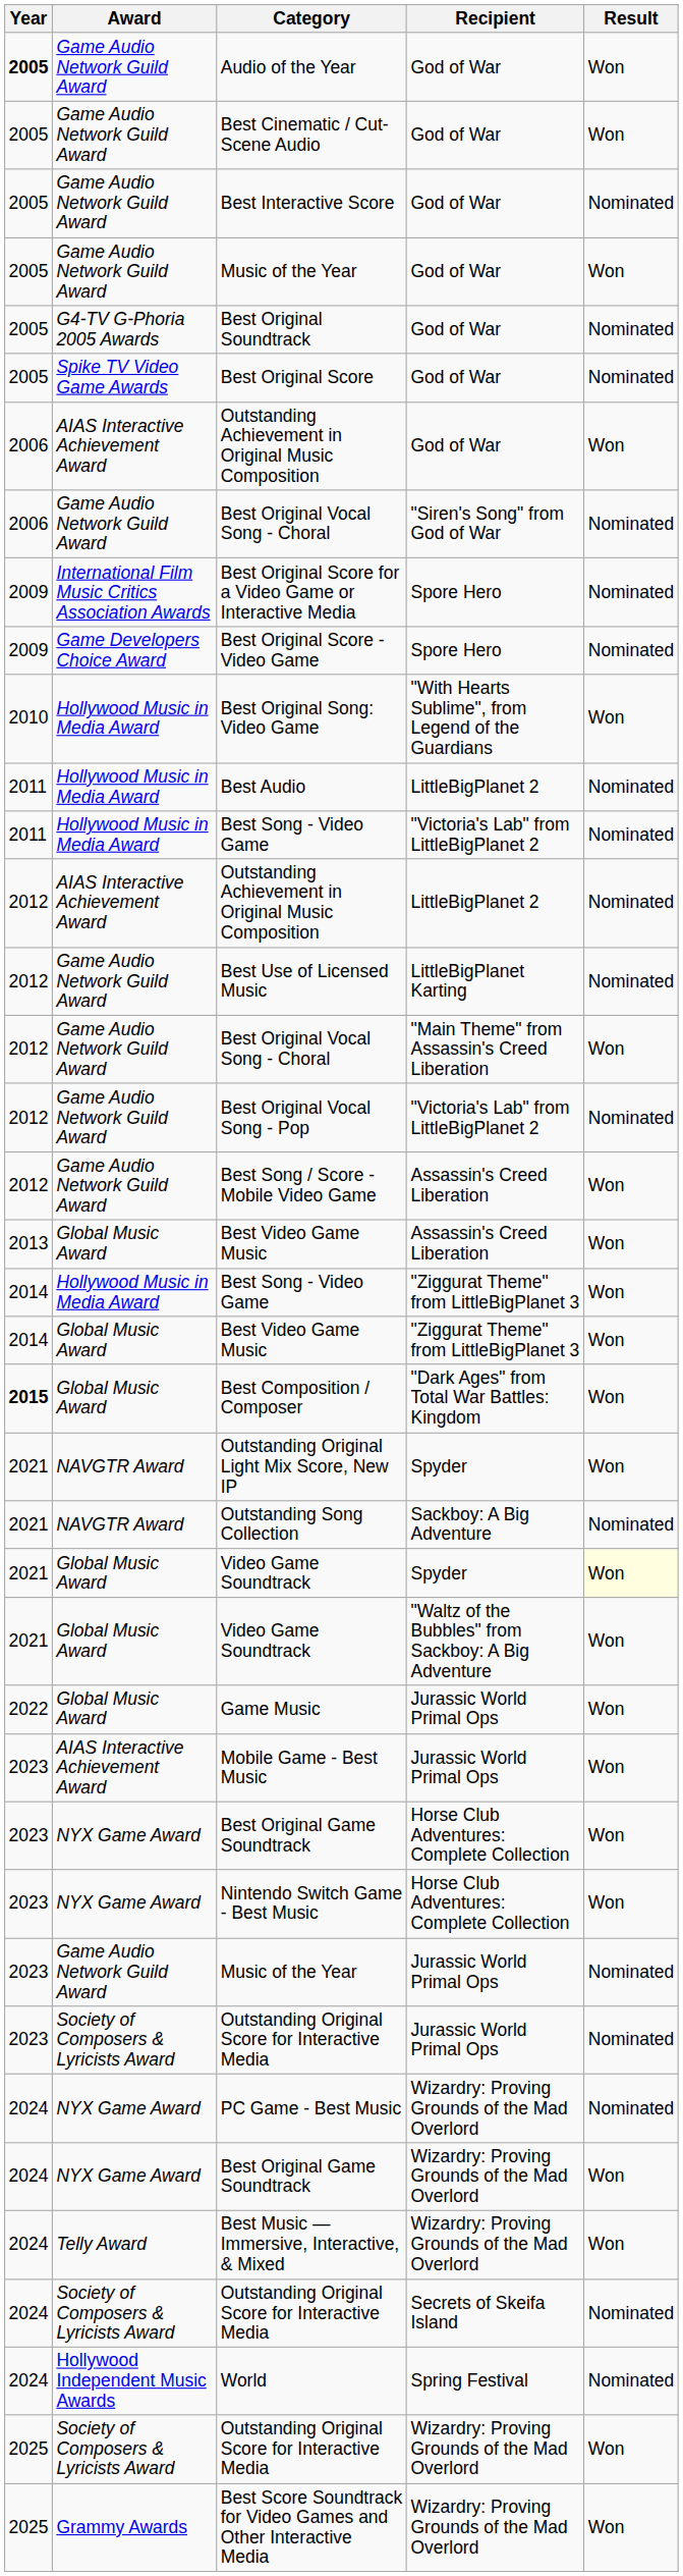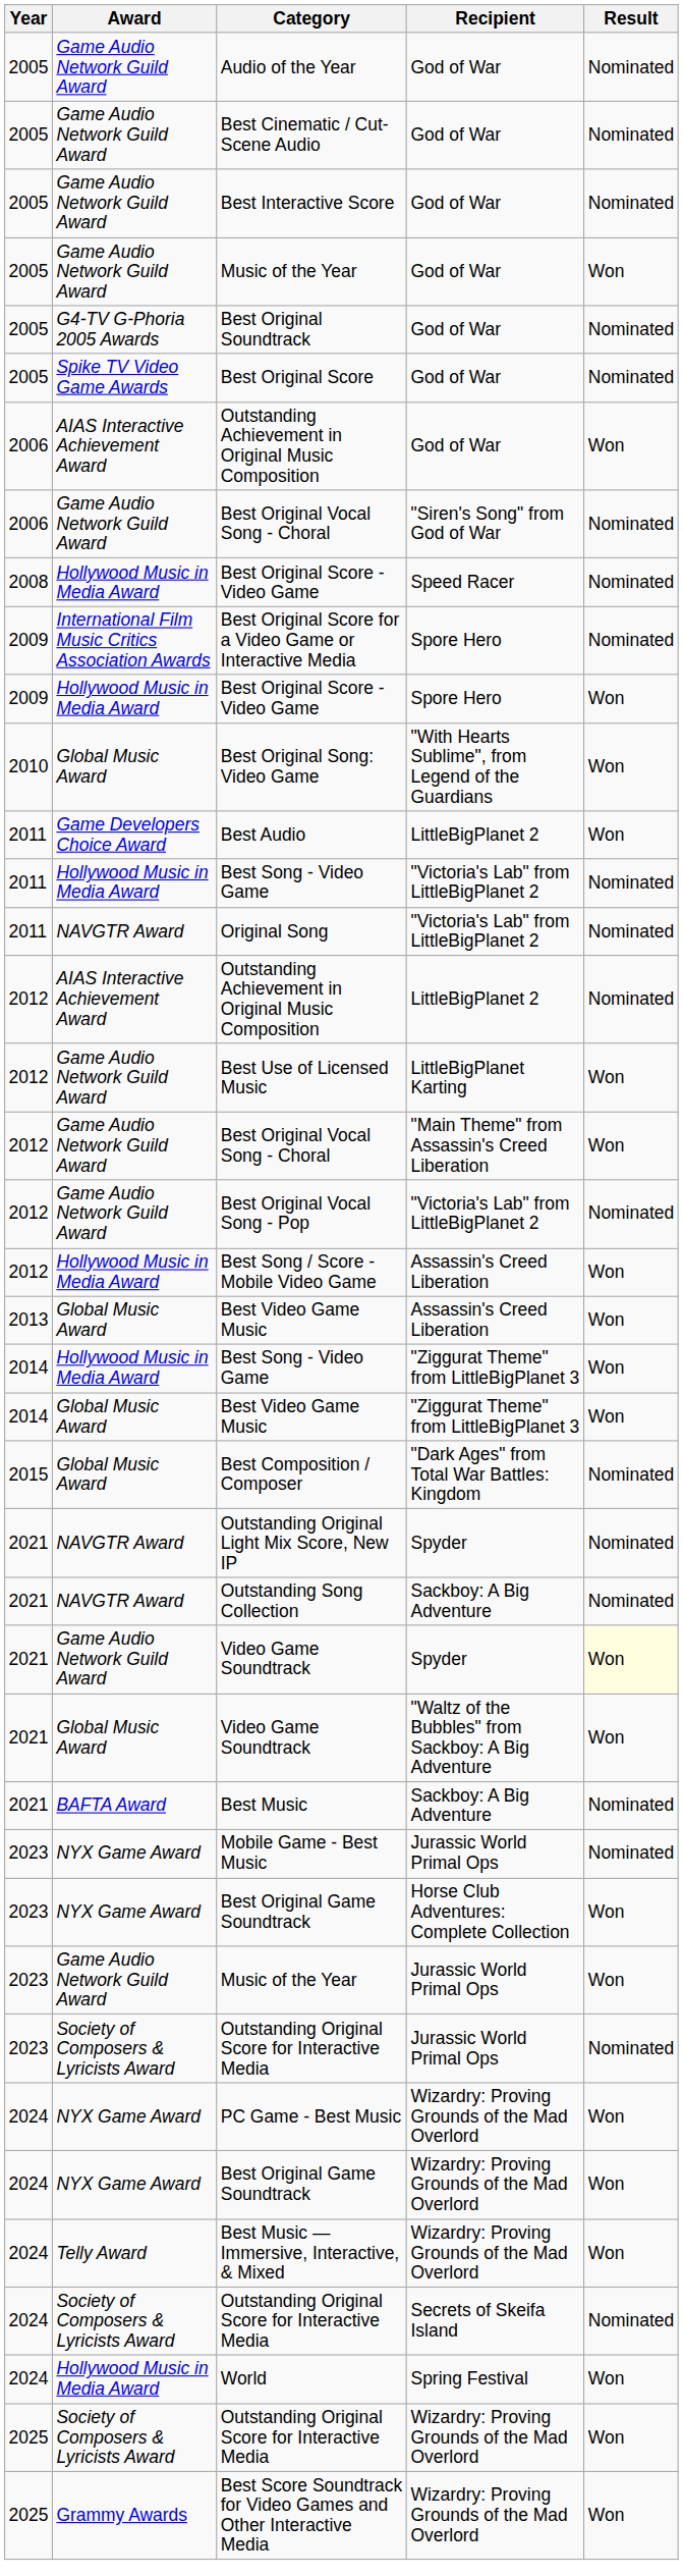 <table class="wikitable">
 <tr>
 <th>Year</th>
 <th>Award</th>
 <th>Category</th>
 <th>Recipient</th>
 <th>Result</th>
 </tr>
 <tr>
-<td><strong>2005</strong></td>
+<td>2005</td>
 <td><em><a href='#'>Game Audio Network Guild Award</a></em></td>
 <td>Audio of the Year</td>
 <td>God of War</td>
-<td>Won</td>
+<td>Nominated</td>
 </tr>
 <tr>
 <td>2005</td>
 <td><em>Game Audio Network Guild Award</em></td>
 <td>Best Cinematic / Cut-Scene Audio</td>
 <td>God of War</td>
-<td>Won</td>
+<td>Nominated</td>
 </tr>
 <tr>
 <td>2005</td>
 <td><em>Game Audio Network Guild Award</em></td>
 <td>Best Interactive Score</td>
 <td>God of War</td>
 <td>Nominated</td>
 </tr>
 <tr>
 <td>2005</td>
 <td><em>Game Audio Network Guild Award</em></td>
 <td>Music of the Year</td>
 <td>God of War</td>
 <td>Won</td>
 </tr>
 <tr>
 <td>2005</td>
 <td><em>G4-TV G-Phoria 2005 Awards</em></td>
 <td>Best Original Soundtrack</td>
 <td>God of War</td>
 <td>Nominated</td>
 </tr>
 <tr>
 <td>2005</td>
 <td><em><a href='#'>Spike TV Video Game Awards</a></em></td>
 <td>Best Original Score</td>
 <td>God of War</td>
 <td>Nominated</td>
 </tr>
 <tr>
 <td>2006</td>
 <td><em>AIAS Interactive Achievement Award</em></td>
 <td>Outstanding Achievement in Original Music Composition</td>
 <td>God of War</td>
 <td>Won</td>
 </tr>
 <tr>
 <td>2006</td>
 <td><em>Game Audio Network Guild Award</em></td>
 <td>Best Original Vocal Song - Choral</td>
 <td>"Siren's Song" from God of War</td>
 <td>Nominated</td>
 </tr>
 <tr>
+<td>2008</td>
+<td><em><a href='#'>Hollywood Music in Media Award</a></em></td>
+<td>Best Original Score - Video Game</td>
+<td>Speed Racer</td>
+<td>Nominated</td>
+</tr>
+<tr>
 <td>2009</td>
 <td><em><a href='#'>International Film Music Critics Association Awards</a></em></td>
 <td>Best Original Score for a Video Game or Interactive Media</td>
 <td>Spore Hero</td>
 <td>Nominated</td>
 </tr>
 <tr>
 <td>2009</td>
-<td><em><a href='#'>Game Developers Choice Award</a></em></td>
+<td><em><a href='#'>Hollywood Music in Media Award</a></em></td>
 <td>Best Original Score - Video Game</td>
 <td>Spore Hero</td>
-<td>Nominated</td>
+<td>Won</td>
 </tr>
 <tr>
 <td>2010</td>
-<td><em><a href='#'>Hollywood Music in Media Award</a></em></td>
+<td><em>Global Music Award</em></td>
 <td>Best Original Song: Video Game</td>
 <td>"With Hearts Sublime", from Legend of the Guardians</td>
 <td>Won</td>
 </tr>
 <tr>
 <td>2011</td>
-<td><em><a href='#'>Hollywood Music in Media Award</a></em></td>
+<td><em><a href='#'>Game Developers Choice Award</a></em></td>
 <td>Best Audio</td>
 <td>LittleBigPlanet 2</td>
-<td>Nominated</td>
+<td>Won</td>
 </tr>
 <tr>
 <td>2011</td>
 <td><em><a href='#'>Hollywood Music in Media Award</a></em></td>
 <td>Best Song - Video Game</td>
+<td>"Victoria's Lab" from LittleBigPlanet 2</td>
+<td>Nominated</td>
+</tr>
+<tr>
+<td>2011</td>
+<td><em>NAVGTR Award</em></td>
+<td>Original Song</td>
 <td>"Victoria's Lab" from LittleBigPlanet 2</td>
 <td>Nominated</td>
 </tr>
 <tr>
 <td>2012</td>
 <td><em>AIAS Interactive Achievement Award</em></td>
 <td>Outstanding Achievement in Original Music Composition</td>
 <td>LittleBigPlanet 2</td>
 <td>Nominated</td>
 </tr>
 <tr>
 <td>2012</td>
 <td><em>Game Audio Network Guild Award</em></td>
 <td>Best Use of Licensed Music</td>
 <td>LittleBigPlanet Karting</td>
-<td>Nominated</td>
+<td>Won</td>
 </tr>
 <tr>
 <td>2012</td>
 <td><em>Game Audio Network Guild Award</em></td>
 <td>Best Original Vocal Song - Choral</td>
 <td>"Main Theme" from Assassin's Creed Liberation</td>
 <td>Won</td>
 </tr>
 <tr>
 <td>2012</td>
 <td><em>Game Audio Network Guild Award</em></td>
 <td>Best Original Vocal Song - Pop</td>
 <td>"Victoria's Lab" from LittleBigPlanet 2</td>
 <td>Nominated</td>
 </tr>
 <tr>
 <td>2012</td>
-<td><em>Game Audio Network Guild Award</em></td>
+<td><em><a href='#'>Hollywood Music in Media Award</a></em></td>
 <td>Best Song / Score - Mobile Video Game</td>
 <td>Assassin's Creed Liberation</td>
 <td>Won</td>
 </tr>
 <tr>
 <td>2013</td>
 <td><em>Global Music Award</em></td>
 <td>Best Video Game Music</td>
 <td>Assassin's Creed Liberation</td>
 <td>Won</td>
 </tr>
 <tr>
 <td>2014</td>
 <td><em><a href='#'>Hollywood Music in Media Award</a></em></td>
 <td>Best Song - Video Game</td>
 <td>"Ziggurat Theme" from LittleBigPlanet 3</td>
 <td>Won</td>
 </tr>
 <tr>
 <td>2014</td>
 <td><em>Global Music Award</em></td>
 <td>Best Video Game Music</td>
 <td>"Ziggurat Theme" from LittleBigPlanet 3</td>
 <td>Won</td>
 </tr>
 <tr>
-<td><strong>2015</strong></td>
+<td>2015</td>
 <td><em>Global Music Award</em></td>
 <td>Best Composition / Composer</td>
 <td>"Dark Ages" from Total War Battles: Kingdom</td>
-<td>Won</td>
+<td>Nominated</td>
 </tr>
 <tr>
 <td>2021</td>
 <td><em>NAVGTR Award</em></td>
 <td>Outstanding Original Light Mix Score, New IP</td>
 <td>Spyder</td>
-<td>Won</td>
+<td>Nominated</td>
 </tr>
 <tr>
 <td>2021</td>
 <td><em>NAVGTR Award</em></td>
 <td>Outstanding Song Collection</td>
 <td>Sackboy: A Big Adventure</td>
 <td>Nominated</td>
 </tr>
 <tr>
 <td>2021</td>
-<td><em>Global Music Award</em></td>
+<td><em>Game Audio Network Guild Award</em></td>
 <td>Video Game Soundtrack</td>
 <td>Spyder</td>
 <td style="background: lightyellow;">Won</td>
 </tr>
 <tr>
 <td>2021</td>
 <td><em>Global Music Award</em></td>
 <td>Video Game Soundtrack</td>
 <td>"Waltz of the Bubbles" from Sackboy: A Big Adventure</td>
 <td>Won</td>
 </tr>
 <tr>
-<td>2022</td>
-<td><em>Global Music Award</em></td>
-<td>Game Music</td>
-<td>Jurassic World Primal Ops</td>
-<td>Won</td>
+<td>2021</td>
+<td><em><a href='#'>BAFTA Award</a></em></td>
+<td>Best Music</td>
+<td>Sackboy: A Big Adventure</td>
+<td>Nominated</td>
 </tr>
 <tr>
 <td>2023</td>
-<td><em>AIAS Interactive Achievement Award</em></td>
+<td><em>NYX Game Award</em></td>
 <td>Mobile Game - Best Music</td>
 <td>Jurassic World Primal Ops</td>
-<td>Won</td>
+<td>Nominated</td>
 </tr>
 <tr>
 <td>2023</td>
 <td><em>NYX Game Award</em></td>
 <td>Best Original Game Soundtrack</td>
 <td>Horse Club Adventures: Complete Collection</td>
 <td>Won</td>
 </tr>
 <tr>
 <td>2023</td>
-<td><em>NYX Game Award</em></td>
-<td>Nintendo Switch Game - Best Music</td>
-<td>Horse Club Adventures: Complete Collection</td>
-<td>Won</td>
-</tr>
-<tr>
-<td>2023</td>
 <td><em>Game Audio Network Guild Award</em></td>
 <td>Music of the Year</td>
 <td>Jurassic World Primal Ops</td>
-<td>Nominated</td>
+<td>Won</td>
 </tr>
 <tr>
 <td>2023</td>
 <td><em>Society of Composers & Lyricists Award</em></td>
 <td>Outstanding Original Score for Interactive Media</td>
 <td>Jurassic World Primal Ops</td>
 <td>Nominated</td>
 </tr>
 <tr>
 <td>2024</td>
 <td><em>NYX Game Award</em></td>
 <td>PC Game - Best Music</td>
 <td>Wizardry: Proving Grounds of the Mad Overlord</td>
-<td>Nominated</td>
+<td>Won</td>
 </tr>
 <tr>
 <td>2024</td>
 <td><em>NYX Game Award</em></td>
 <td>Best Original Game Soundtrack</td>
 <td>Wizardry: Proving Grounds of the Mad Overlord</td>
 <td>Won</td>
 </tr>
 <tr>
 <td>2024</td>
 <td><em>Telly Award</em></td>
 <td>Best Music — Immersive, Interactive, & Mixed</td>
 <td>Wizardry: Proving Grounds of the Mad Overlord</td>
 <td>Won</td>
 </tr>
 <tr>
 <td>2024</td>
 <td><em>Society of Composers & Lyricists Award</em></td>
 <td>Outstanding Original Score for Interactive Media</td>
 <td>Secrets of Skeifa Island</td>
 <td>Nominated</td>
 </tr>
 <tr>
 <td>2024</td>
-<td><a href='#'>Hollywood Independent Music Awards</a></td>
+<td><em><a href='#'>Hollywood Music in Media Award</a></em></td>
 <td>World</td>
 <td>Spring Festival</td>
-<td>Nominated</td>
+<td>Won</td>
 </tr>
 <tr>
 <td>2025</td>
 <td><em>Society of Composers & Lyricists Award</em></td>
 <td>Outstanding Original Score for Interactive Media</td>
 <td>Wizardry: Proving Grounds of the Mad Overlord</td>
 <td>Won</td>
 </tr>
 <tr>
 <td>2025</td>
 <td><a href='#'>Grammy Awards</a></td>
 <td>Best Score Soundtrack for Video Games and Other Interactive Media</td>
 <td>Wizardry: Proving Grounds of the Mad Overlord</td>
 <td>Won</td>
 </tr>
 </table>
